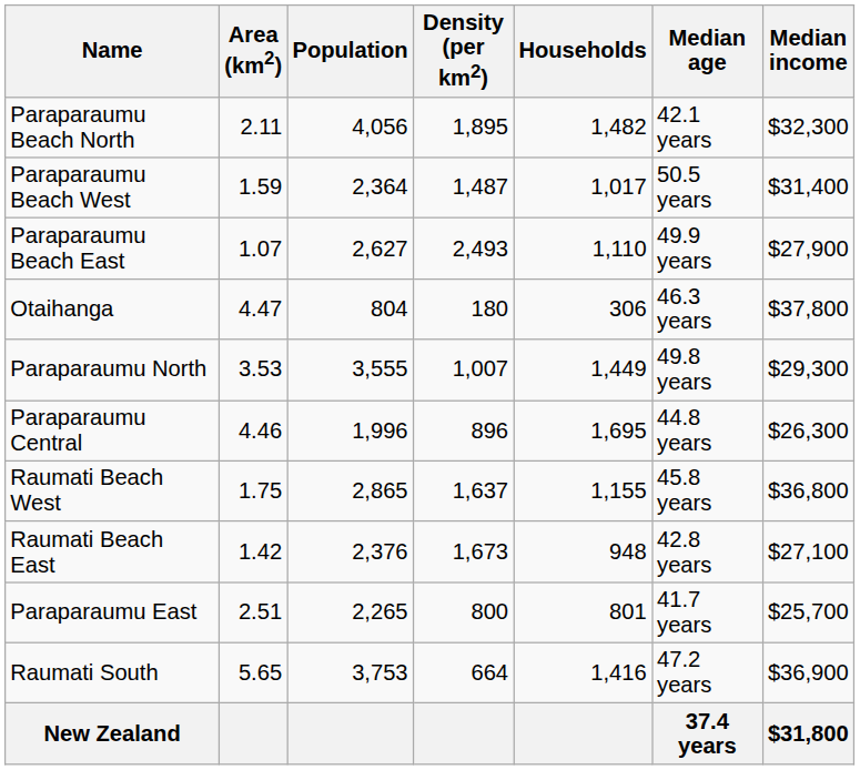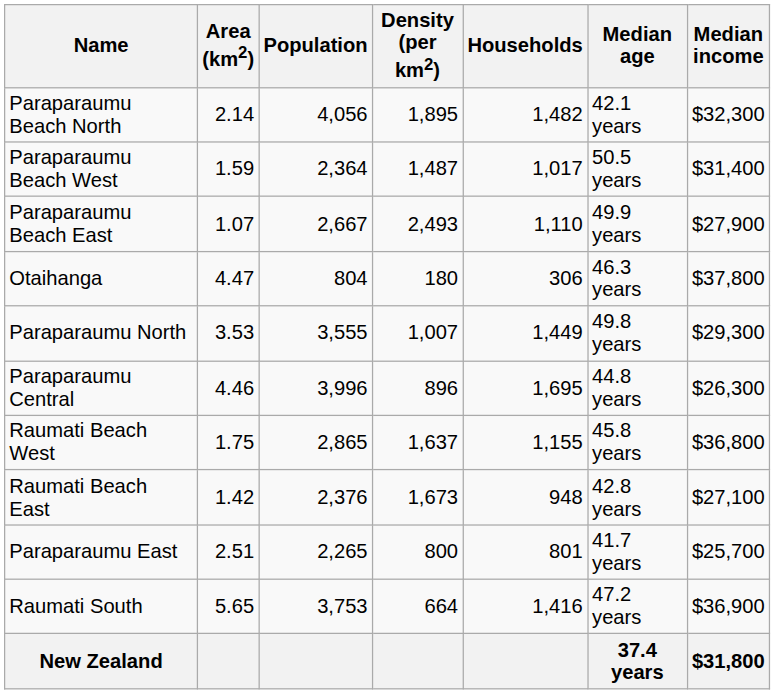 <table class="wikitable">
 <tr>
 <th>Name</th>
 <th>Area<br>(km<sup>2</sup>)</th>
 <th>Population</th>
 <th>Density<br>(per km<sup>2</sup>)</th>
 <th>Households</th>
 <th>Median age</th>
 <th>Median<br>income</th>
 </tr>
 <tr>
 <td>Paraparaumu Beach North</td>
-<td style="text-align:right;">2.11</td>
+<td style="text-align:right;">2.14</td>
 <td style="text-align:right;">4,056</td>
 <td style="text-align:right;">1,895</td>
 <td style="text-align:right;">1,482</td>
 <td>42.1 years</td>
 <td>$32,300</td>
 </tr>
 <tr>
 <td>Paraparaumu Beach West</td>
 <td style="text-align:right;">1.59</td>
 <td style="text-align:right;">2,364</td>
 <td style="text-align:right;">1,487</td>
 <td style="text-align:right;">1,017</td>
 <td>50.5 years</td>
 <td>$31,400</td>
 </tr>
 <tr>
 <td>Paraparaumu Beach East</td>
 <td style="text-align:right;">1.07</td>
-<td style="text-align:right;">2,627</td>
+<td style="text-align:right;">2,667</td>
 <td style="text-align:right;">2,493</td>
 <td style="text-align:right;">1,110</td>
 <td>49.9 years</td>
 <td>$27,900</td>
 </tr>
 <tr>
 <td>Otaihanga</td>
 <td style="text-align:right;">4.47</td>
 <td style="text-align:right;">804</td>
 <td style="text-align:right;">180</td>
 <td style="text-align:right;">306</td>
 <td>46.3 years</td>
 <td>$37,800</td>
 </tr>
 <tr>
 <td>Paraparaumu North</td>
 <td style="text-align:right;">3.53</td>
 <td style="text-align:right;">3,555</td>
 <td style="text-align:right;">1,007</td>
 <td style="text-align:right;">1,449</td>
 <td>49.8 years</td>
 <td>$29,300</td>
 </tr>
 <tr>
 <td>Paraparaumu Central</td>
 <td style="text-align:right;">4.46</td>
-<td style="text-align:right;">1,996</td>
+<td style="text-align:right;">3,996</td>
 <td style="text-align:right;">896</td>
 <td style="text-align:right;">1,695</td>
 <td>44.8 years</td>
 <td>$26,300</td>
 </tr>
 <tr>
 <td>Raumati Beach West</td>
 <td style="text-align:right;">1.75</td>
 <td style="text-align:right;">2,865</td>
 <td style="text-align:right;">1,637</td>
 <td style="text-align:right;">1,155</td>
 <td>45.8 years</td>
 <td>$36,800</td>
 </tr>
 <tr>
 <td>Raumati Beach East</td>
 <td style="text-align:right;">1.42</td>
 <td style="text-align:right;">2,376</td>
 <td style="text-align:right;">1,673</td>
 <td style="text-align:right;">948</td>
 <td>42.8 years</td>
 <td>$27,100</td>
 </tr>
 <tr>
 <td>Paraparaumu East</td>
 <td style="text-align:right;">2.51</td>
 <td style="text-align:right;">2,265</td>
 <td style="text-align:right;">800</td>
 <td style="text-align:right;">801</td>
 <td>41.7 years</td>
 <td>$25,700</td>
 </tr>
 <tr>
 <td>Raumati South</td>
 <td style="text-align:right;">5.65</td>
 <td style="text-align:right;">3,753</td>
 <td style="text-align:right;">664</td>
 <td style="text-align:right;">1,416</td>
 <td>47.2 years</td>
 <td>$36,900</td>
 </tr>
 <tr>
 <th>New Zealand</th>
 <th></th>
 <th></th>
 <th></th>
 <th></th>
 <th>37.4 years</th>
 <th style="text-align:left;">$31,800</th>
 </tr>
 </table>
